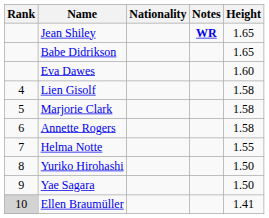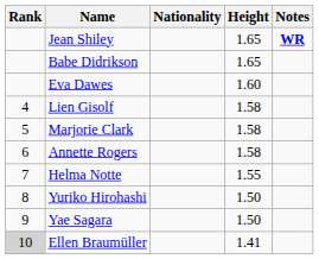 <table class="wikitable sortable" style="text-align:center">
 <tr>
 <th>Rank</th>
 <th>Name</th>
 <th>Nationality</th>
+<th>Height</th>
 <th>Notes</th>
-<th>Height</th>
 </tr>
 <tr>
 <td></td>
 <td align=left><a href='#'>Jean Shiley</a></td>
 <td align=left></td>
+<td>1.65</td>
 <td><strong><a href='#'>WR</a></strong></td>
-<td>1.65</td>
 </tr>
 <tr>
 <td></td>
 <td align=left><a href='#'>Babe Didrikson</a></td>
 <td align=left></td>
+<td>1.65</td>
 <td></td>
-<td>1.65</td>
 </tr>
 <tr>
 <td></td>
 <td align=left><a href='#'>Eva Dawes</a></td>
 <td align=left></td>
+<td>1.60</td>
 <td></td>
-<td>1.60</td>
 </tr>
 <tr>
 <td>4</td>
 <td align=left><a href='#'>Lien Gisolf</a></td>
 <td align=left></td>
+<td>1.58</td>
 <td></td>
-<td>1.58</td>
 </tr>
 <tr>
 <td>5</td>
 <td align=left><a href='#'>Marjorie Clark</a></td>
 <td align=left></td>
+<td>1.58</td>
 <td><strong> </strong></td>
-<td>1.58</td>
 </tr>
 <tr>
 <td>6</td>
 <td align=left><a href='#'>Annette Rogers</a></td>
 <td align=left></td>
+<td>1.58</td>
 <td></td>
-<td>1.58</td>
 </tr>
 <tr>
 <td>7</td>
 <td align=left><a href='#'>Helma Notte</a></td>
 <td align=left></td>
+<td>1.55</td>
 <td></td>
-<td>1.55</td>
 </tr>
 <tr>
 <td>8</td>
 <td align=left><a href='#'>Yuriko Hirohashi</a></td>
 <td align=left></td>
+<td>1.50</td>
 <td></td>
-<td>1.50</td>
 </tr>
 <tr>
 <td>9</td>
 <td align=left><a href='#'>Yae Sagara</a></td>
 <td align=left></td>
+<td>1.50</td>
 <td></td>
-<td>1.50</td>
 </tr>
 <tr>
 <td style="background: lightgrey;">10</td>
 <td align=left><a href='#'>Ellen Braumüller</a></td>
 <td align=left></td>
+<td>1.41</td>
 <td></td>
-<td>1.41</td>
 </tr>
 </table>
